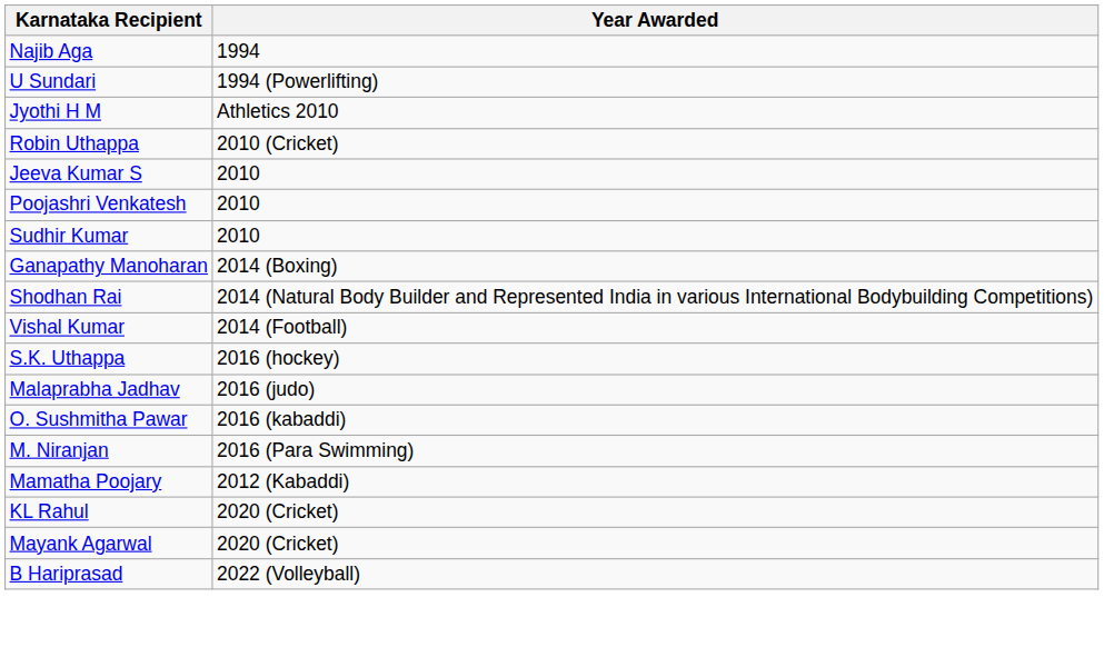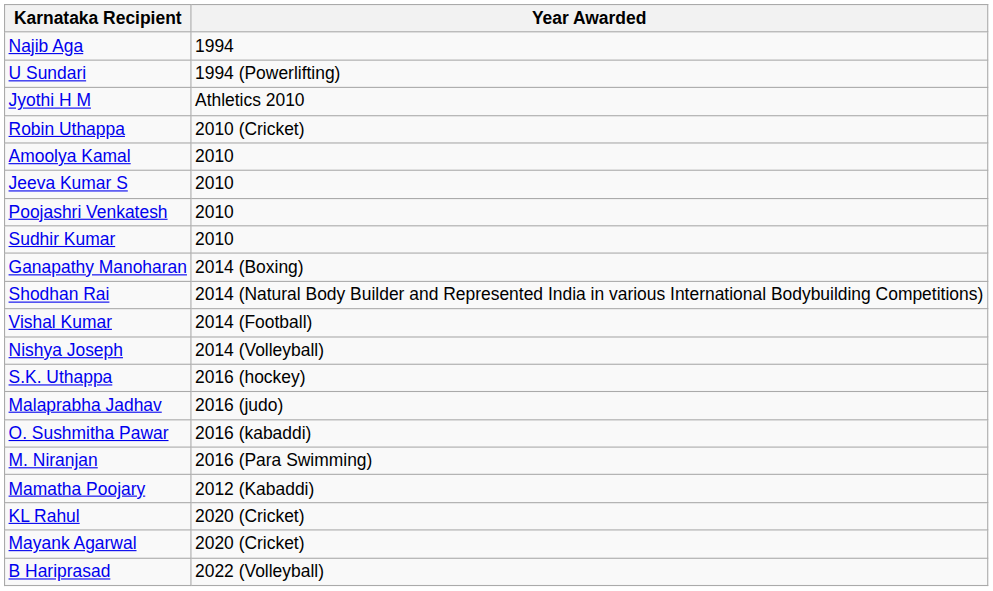 <table class="wikitable">
 <tr>
 <th>Karnataka Recipient</th>
 <th>Year Awarded</th>
 </tr>
 <tr>
 <td><a href='#'>Najib Aga</a></td>
 <td>1994</td>
 </tr>
 <tr>
 <td><a href='#'>U Sundari </a></td>
 <td>1994 (Powerlifting)</td>
 </tr>
 <tr>
 <td><a href='#'>Jyothi H M   </a></td>
 <td>Athletics 2010</td>
 </tr>
 <tr>
 <td><a href='#'>Robin Uthappa  </a></td>
 <td>2010 (Cricket)</td>
+</tr>
+<tr>
+<td><a href='#'>Amoolya Kamal  </a></td>
+<td>2010</td>
 </tr>
 <tr>
 <td><a href='#'>Jeeva Kumar S</a></td>
 <td>2010</td>
 </tr>
 <tr>
 <td><a href='#'>Poojashri Venkatesh</a></td>
 <td>2010</td>
 </tr>
 <tr>
 <td><a href='#'>Sudhir Kumar</a></td>
 <td>2010</td>
 </tr>
 <tr>
 <td><a href='#'>Ganapathy Manoharan</a></td>
 <td>2014 (Boxing)</td>
 </tr>
 <tr>
 <td><a href='#'>Shodhan Rai</a></td>
 <td>2014 (Natural Body Builder and Represented India in various International Bodybuilding Competitions)</td>
 </tr>
 <tr>
 <td><a href='#'>Vishal Kumar </a></td>
 <td>2014 (Football)</td>
+</tr>
+<tr>
+<td><a href='#'>Nishya Joseph </a></td>
+<td>2014 (Volleyball)</td>
 </tr>
 <tr>
 <td><a href='#'>S.K. Uthappa</a></td>
 <td>2016 (hockey)</td>
 </tr>
 <tr>
 <td><a href='#'>Malaprabha Jadhav    </a></td>
 <td>2016 (judo)</td>
 </tr>
 <tr>
 <td><a href='#'>O. Sushmitha Pawar</a></td>
 <td>2016 (kabaddi)</td>
 </tr>
 <tr>
 <td><a href='#'>M. Niranjan</a></td>
 <td>2016 (Para Swimming)</td>
 </tr>
 <tr>
 <td><a href='#'>Mamatha Poojary</a></td>
 <td>2012 (Kabaddi)</td>
 </tr>
 <tr>
 <td><a href='#'>KL Rahul </a></td>
 <td>2020 (Cricket)</td>
 </tr>
 <tr>
 <td><a href='#'>Mayank Agarwal </a></td>
 <td>2020 (Cricket)</td>
 </tr>
 <tr>
 <td><a href='#'>B Hariprasad</a></td>
 <td>2022 (Volleyball)</td>
 </tr>
 </table>
